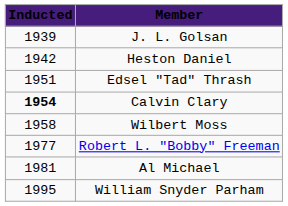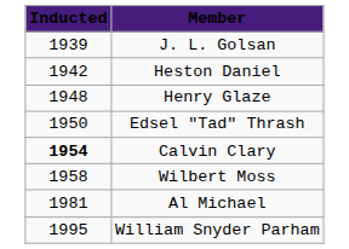 <table style="margin: 1em auto 1em auto" class="wikitable sortable">
 <tr>
 <th style="background:#461d7c; text-align:center;"><span>Inducted</span></th>
 <th style="background:#461d7c; text-align:center;"><span>Member</span></th>
 </tr>
 <tr style="text-align:center;">
 <td>1939</td>
 <td>J. L. Golsan</td>
 </tr>
 <tr style="text-align:center;">
 <td>1942</td>
 <td>Heston Daniel</td>
 </tr>
 <tr style="text-align:center;">
-<td>1951</td>
+<td>1948</td>
+<td>Henry Glaze</td>
+</tr>
+<tr style="text-align:center;">
+<td>1950</td>
 <td>Edsel "Tad" Thrash</td>
 </tr>
 <tr style="text-align:center;">
 <td><strong>1954</strong></td>
 <td>Calvin Clary</td>
 </tr>
 <tr style="text-align:center;">
 <td>1958</td>
 <td>Wilbert Moss</td>
 </tr>
 <tr style="text-align:center;">
-<td>1977</td>
-<td><a href='#'>Robert L. "Bobby" Freeman</a></td>
-</tr>
-<tr style="text-align:center;">
 <td>1981</td>
 <td>Al Michael</td>
 </tr>
 <tr style="text-align:center;">
 <td>1995</td>
 <td>William Snyder Parham</td>
 </tr>
 </table>
